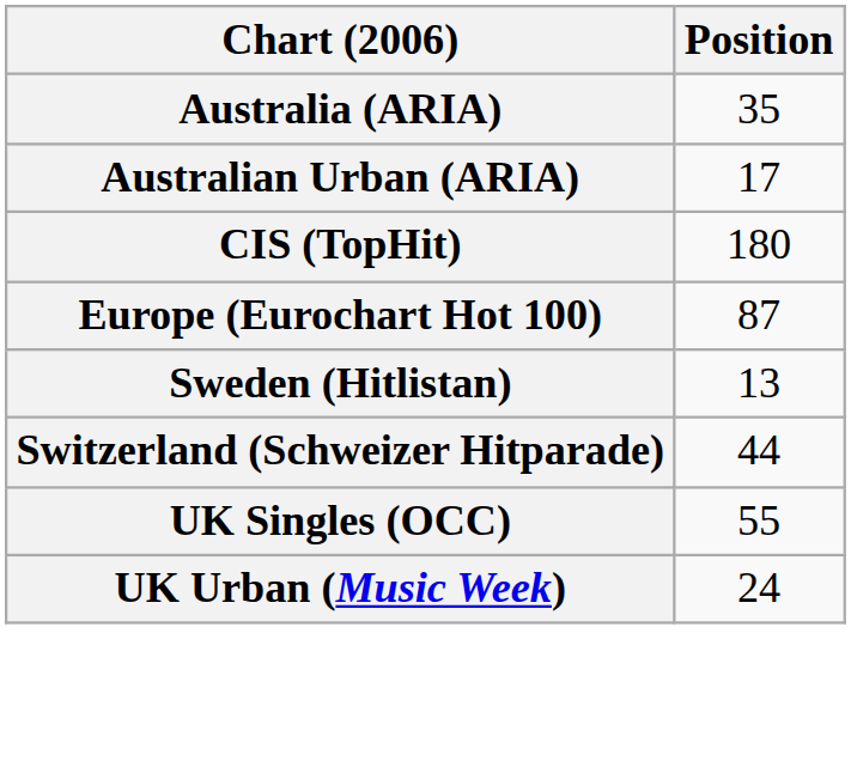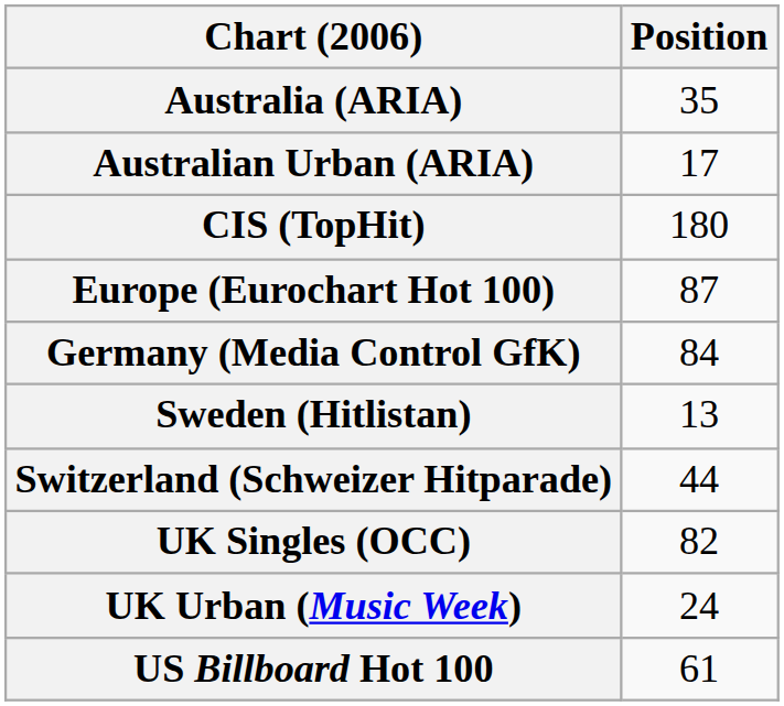 <table class="wikitable sortable plainrowheaders" style="text-align:center">
 <tr>
 <th scope="col">Chart (2006)</th>
 <th scope="col">Position</th>
 </tr>
 <tr>
 <th scope="row">Australia (ARIA)</th>
 <td align="center">35</td>
 </tr>
 <tr>
 <th scope="row">Australian Urban (ARIA)</th>
 <td align="center">17</td>
 </tr>
 <tr>
 <th scope="row">CIS (TopHit)</th>
 <td align="center">180</td>
 </tr>
 <tr>
 <th scope="row">Europe (Eurochart Hot 100)</th>
 <td align="center">87</td>
 </tr>
 <tr>
+<th scope="row">Germany (Media Control GfK)</th>
+<td align="center">84</td>
+</tr>
+<tr>
 <th scope="row">Sweden (Hitlistan)</th>
 <td align="center">13</td>
 </tr>
 <tr>
 <th scope="row">Switzerland (Schweizer Hitparade)</th>
 <td align="center">44</td>
 </tr>
 <tr>
 <th scope="row">UK Singles (OCC)</th>
-<td align="center">55</td>
+<td align="center">82</td>
 </tr>
 <tr>
 <th scope="row">UK Urban (<em><a href='#'>Music Week</a></em>)</th>
 <td align="center">24</td>
 </tr>
+<tr>
+<th scope="row">US <em>Billboard</em> Hot 100</th>
+<td align="center">61</td>
+</tr>
 </table>
